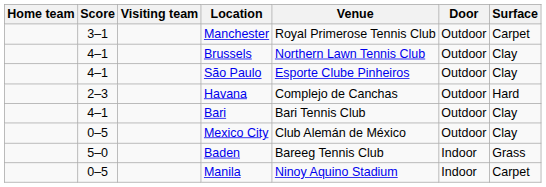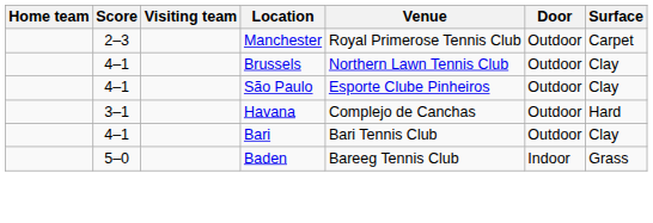 <table class="wikitable" style="border:1px solid #aaa;">
 <tr>
 <th>Home team</th>
 <th>Score</th>
 <th>Visiting team</th>
 <th>Location</th>
 <th>Venue</th>
 <th>Door</th>
 <th>Surface</th>
 </tr>
 <tr>
 <td><strong></strong></td>
-<td style="text-align:center;">3–1</td>
+<td style="text-align:center;">2–3</td>
 <td></td>
 <td><a href='#'>Manchester</a></td>
 <td>Royal Primerose Tennis Club</td>
 <td>Outdoor</td>
 <td>Carpet</td>
 </tr>
 <tr>
 <td><strong></strong></td>
 <td style="text-align:center;">4–1</td>
 <td></td>
 <td><a href='#'>Brussels</a></td>
 <td><a href='#'>Northern Lawn Tennis Club</a></td>
 <td>Outdoor</td>
 <td>Clay</td>
 </tr>
 <tr>
 <td><strong></strong></td>
 <td style="text-align:center;">4–1</td>
 <td></td>
 <td><a href='#'>São Paulo</a></td>
 <td><a href='#'>Esporte Clube Pinheiros</a></td>
 <td>Outdoor</td>
 <td>Clay</td>
 </tr>
 <tr>
 <td></td>
-<td style="text-align:center;">2–3</td>
+<td style="text-align:center;">3–1</td>
 <td><strong></strong></td>
 <td><a href='#'>Havana</a></td>
 <td>Complejo de Canchas</td>
 <td>Outdoor</td>
 <td>Hard</td>
 </tr>
 <tr>
 <td><strong></strong></td>
 <td style="text-align:center;">4–1</td>
 <td></td>
 <td><a href='#'>Bari</a></td>
 <td>Bari Tennis Club</td>
 <td>Outdoor</td>
 <td>Clay</td>
 </tr>
 <tr>
-<td></td>
-<td style="text-align:center;">0–5</td>
-<td><strong></strong></td>
-<td><a href='#'>Mexico City</a></td>
-<td>Club Alemán de México</td>
-<td>Outdoor</td>
-<td>Clay</td>
-</tr>
-<tr>
 <td><strong></strong></td>
 <td style="text-align:center;">5–0</td>
 <td></td>
 <td><a href='#'>Baden</a></td>
 <td>Bareeg Tennis Club</td>
 <td>Indoor</td>
 <td>Grass</td>
 </tr>
-<tr>
-<td></td>
-<td style="text-align:center;">0–5</td>
-<td><strong></strong></td>
-<td><a href='#'>Manila</a></td>
-<td><a href='#'>Ninoy Aquino Stadium</a></td>
-<td>Indoor</td>
-<td>Carpet</td>
-</tr>
 </table>
